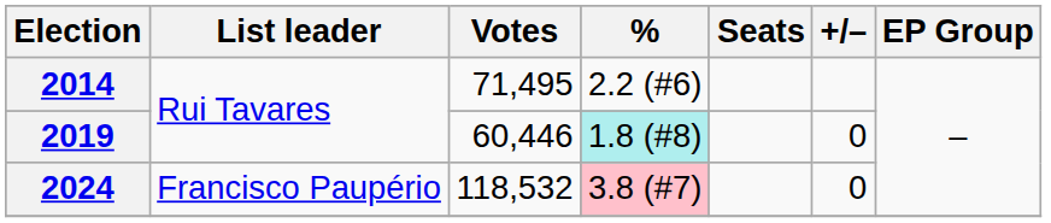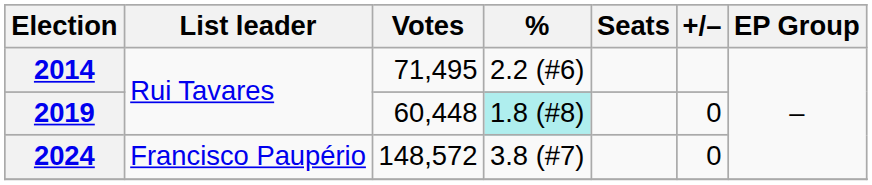 <table class="wikitable" style="text-align:right;">
 <tr>
 <th>Election</th>
 <th>List leader</th>
 <th>Votes</th>
 <th>%</th>
 <th>Seats</th>
 <th>+/–</th>
 <th>EP Group</th>
 </tr>
 <tr>
 <th><a href='#'>2014</a></th>
 <td rowspan=2 align=left><a href='#'>Rui Tavares</a></td>
 <td>71,495</td>
 <td>2.2 (#6)</td>
 <td></td>
 <td></td>
 <td rowspan=3 align=center>–</td>
 </tr>
 <tr>
 <th><a href='#'>2019</a></th>
-<td>60,446</td>
+<td>60,448</td>
 <td style="background: paleturquoise;">1.8 (#8)</td>
 <td></td>
 <td>0</td>
 </tr>
 <tr>
 <th><a href='#'>2024</a></th>
 <td align=left><a href='#'>Francisco Paupério</a></td>
-<td>118,532</td>
-<td style="background: pink;">3.8 (#7)</td>
+<td>148,572</td>
+<td>3.8 (#7)</td>
 <td></td>
 <td>0</td>
 </tr>
 <tr>
 </tr>
 </table>
